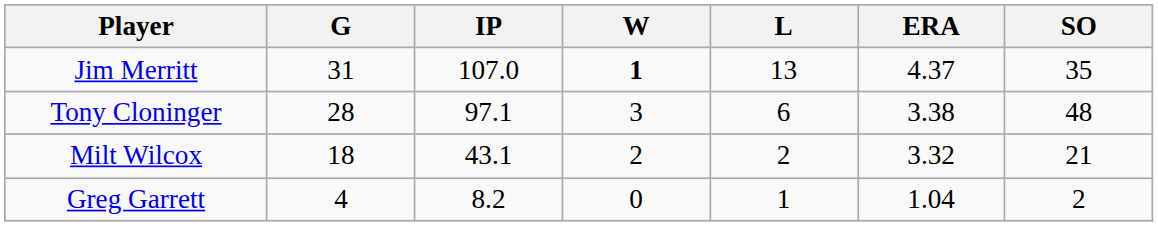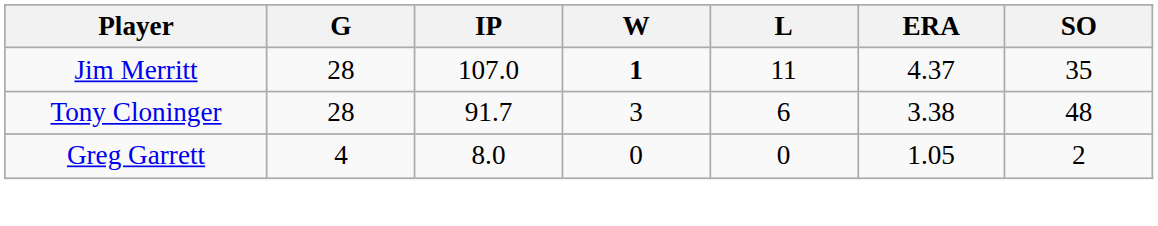 <table class="wikitable sortable">
 <tr>
 <th bgcolor="#DDDDFF" width="16%">Player</th>
 <th bgcolor="#DDDDFF" width="9%">G</th>
 <th bgcolor="#DDDDFF" width="9%">IP</th>
 <th bgcolor="#DDDDFF" width="9%">W</th>
 <th bgcolor="#DDDDFF" width="9%">L</th>
 <th bgcolor="#DDDDFF" width="9%">ERA</th>
 <th bgcolor="#DDDDFF" width="9%">SO</th>
 </tr>
 <tr align="center">
 <td><a href='#'>Jim Merritt</a></td>
-<td>31</td>
+<td>28</td>
 <td>107.0</td>
 <td><strong>1</strong></td>
-<td>13</td>
+<td>11</td>
 <td>4.37</td>
 <td>35</td>
 </tr>
 <tr align=center>
 <td><a href='#'>Tony Cloninger</a></td>
 <td>28</td>
-<td>97.1</td>
+<td>91.7</td>
 <td>3</td>
 <td>6</td>
 <td>3.38</td>
 <td>48</td>
 </tr>
 <tr align=center>
-<td><a href='#'>Milt Wilcox</a></td>
-<td>18</td>
-<td>43.1</td>
-<td>2</td>
-<td>2</td>
-<td>3.32</td>
-<td>21</td>
-</tr>
-<tr align=center>
 <td><a href='#'>Greg Garrett</a></td>
 <td>4</td>
-<td>8.2</td>
+<td>8.0</td>
 <td>0</td>
-<td>1</td>
-<td>1.04</td>
+<td>0</td>
+<td>1.05</td>
 <td>2</td>
 </tr>
 </table>
